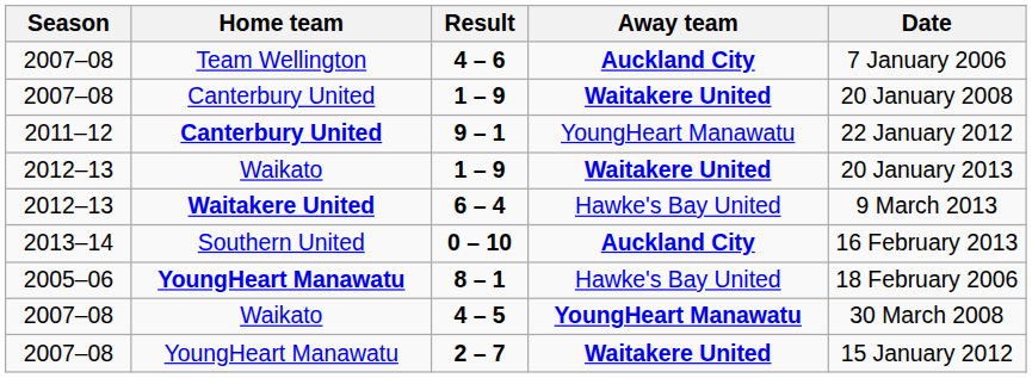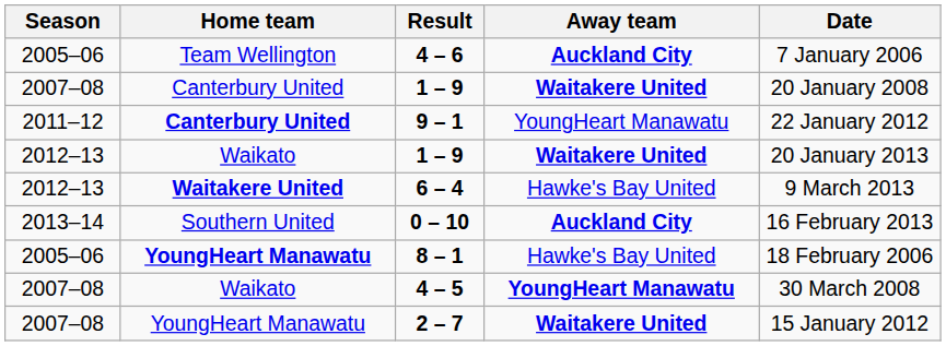 <table class="wikitable" style="text-align: center;">
 <tr>
 <th width=80>Season</th>
 <th width=200>Home team</th>
 <th width=60>Result</th>
 <th width=200>Away team</th>
 <th width=130>Date</th>
 </tr>
 <tr>
-<td>2007–08</td>
+<td>2005–06</td>
 <td><a href='#'>Team Wellington</a></td>
 <td><strong>4 – 6</strong></td>
 <td><strong> <a href='#'>Auckland City</a></strong></td>
 <td>7 January 2006</td>
 </tr>
 <tr>
 <td>2007–08</td>
 <td><a href='#'>Canterbury United</a></td>
 <td><strong>1 – 9</strong></td>
 <td><strong> <a href='#'>Waitakere United</a></strong></td>
 <td>20 January 2008</td>
 </tr>
 <tr>
 <td>2011–12</td>
 <td><strong><a href='#'>Canterbury United</a></strong></td>
 <td><strong>9 – 1</strong></td>
 <td><a href='#'>YoungHeart Manawatu</a></td>
 <td>22 January 2012</td>
 </tr>
 <tr>
 <td>2012–13</td>
 <td><a href='#'>Waikato</a></td>
 <td><strong>1 – 9</strong></td>
 <td><strong><a href='#'>Waitakere United</a></strong></td>
 <td>20 January 2013</td>
 </tr>
 <tr>
 <td>2012–13</td>
 <td><strong><a href='#'>Waitakere United</a></strong></td>
 <td><strong>6 – 4</strong></td>
 <td><a href='#'>Hawke's Bay United</a></td>
 <td>9 March 2013</td>
 </tr>
 <tr>
 <td>2013–14</td>
 <td><a href='#'>Southern United</a></td>
 <td><strong>0 – 10</strong></td>
 <td><strong><a href='#'>Auckland City</a></strong></td>
 <td>16 February 2013</td>
 </tr>
 <tr>
 <td>2005–06</td>
 <td><strong><a href='#'>YoungHeart Manawatu</a></strong></td>
 <td><strong>8 – 1</strong></td>
 <td><a href='#'>Hawke's Bay United</a></td>
 <td>18 February 2006</td>
 </tr>
 <tr>
 <td>2007–08</td>
 <td><a href='#'>Waikato</a></td>
 <td><strong>4 – 5</strong></td>
 <td><strong><a href='#'>YoungHeart Manawatu</a></strong></td>
 <td>30 March 2008</td>
 </tr>
 <tr>
 <td>2007–08</td>
 <td><a href='#'>YoungHeart Manawatu</a></td>
 <td><strong>2 – 7</strong></td>
 <td><strong><a href='#'>Waitakere United</a></strong></td>
 <td>15 January 2012</td>
 </tr>
 </table>
